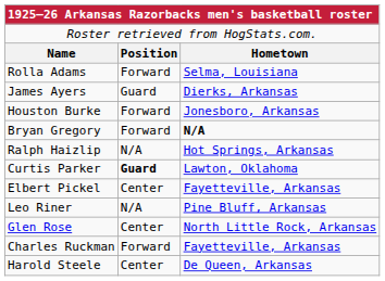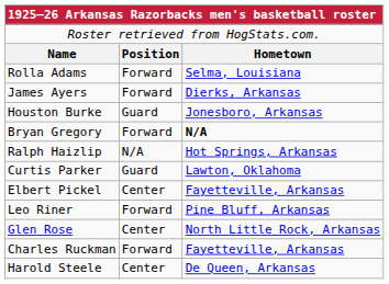 <table class="wikitable">
 <tr>
 <td colspan="9" style="background-color: #C41E3A; color: #FFFFFF"><strong>1925–26 Arkansas Razorbacks men's basketball roster</strong></td>
 </tr>
 <tr>
 <td colspan="9" align="center"><em>Roster retrieved from HogStats.com. </em></td>
 </tr>
 <tr>
 <th>Name</th>
 <th>Position</th>
 <th>Hometown</th>
 </tr>
 <tr>
 <td>Rolla Adams</td>
 <td>Forward</td>
 <td><a href='#'>Selma, Louisiana</a></td>
 </tr>
 <tr>
 <td>James Ayers</td>
-<td>Guard</td>
+<td>Forward</td>
 <td><a href='#'>Dierks, Arkansas</a></td>
 </tr>
 <tr>
 <td>Houston Burke</td>
-<td>Forward</td>
+<td>Guard</td>
 <td><a href='#'>Jonesboro, Arkansas</a></td>
 </tr>
 <tr>
 <td>Bryan Gregory</td>
 <td>Forward</td>
 <td><strong>N/A</strong></td>
 </tr>
 <tr>
 <td>Ralph Haizlip</td>
 <td>N/A</td>
 <td><a href='#'>Hot Springs, Arkansas</a></td>
 </tr>
 <tr>
 <td>Curtis Parker</td>
-<td><strong>Guard</strong></td>
+<td>Guard</td>
 <td><a href='#'>Lawton, Oklahoma</a></td>
 </tr>
 <tr>
 <td>Elbert Pickel</td>
 <td>Center</td>
 <td><a href='#'>Fayetteville, Arkansas</a></td>
 </tr>
 <tr>
 <td>Leo Riner</td>
-<td>N/A</td>
+<td>Forward</td>
 <td><a href='#'>Pine Bluff, Arkansas</a></td>
 </tr>
 <tr>
 <td><a href='#'>Glen Rose</a></td>
 <td>Center</td>
 <td><a href='#'>North Little Rock, Arkansas</a></td>
 </tr>
 <tr>
 <td>Charles Ruckman</td>
 <td>Forward</td>
 <td><a href='#'>Fayetteville, Arkansas</a></td>
 </tr>
 <tr>
 <td>Harold Steele</td>
 <td>Center</td>
 <td><a href='#'>De Queen, Arkansas</a></td>
 </tr>
 </table>
